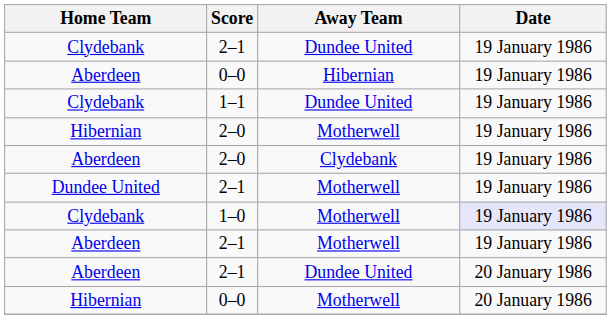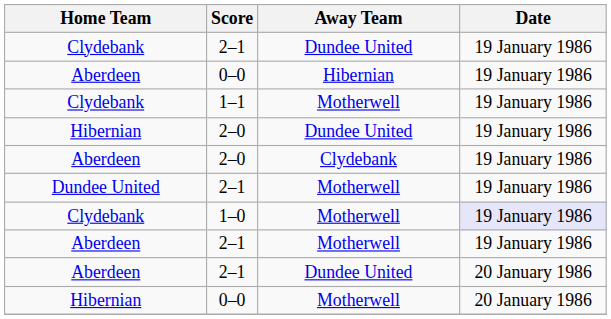 <table class="wikitable" style="text-align:center;">
 <tr>
 <th width=175>Home Team</th>
 <th width=20>Score</th>
 <th width=175>Away Team</th>
 <th width= 125>Date</th>
 </tr>
 <tr>
 <td><a href='#'>Clydebank</a></td>
 <td>2–1</td>
 <td><a href='#'>Dundee United</a></td>
 <td>19 January 1986</td>
 </tr>
 <tr>
 <td><a href='#'>Aberdeen</a></td>
 <td>0–0 </td>
 <td><a href='#'>Hibernian</a></td>
 <td>19 January 1986</td>
 </tr>
 <tr>
 <td><a href='#'>Clydebank</a></td>
 <td>1–1 </td>
-<td><a href='#'>Dundee United</a></td>
+<td><a href='#'>Motherwell</a></td>
 <td>19 January 1986</td>
 </tr>
 <tr>
 <td><a href='#'>Hibernian</a></td>
 <td>2–0</td>
-<td><a href='#'>Motherwell</a></td>
+<td><a href='#'>Dundee United</a></td>
 <td>19 January 1986</td>
 </tr>
 <tr>
 <td><a href='#'>Aberdeen</a></td>
 <td>2–0</td>
 <td><a href='#'>Clydebank</a></td>
 <td>19 January 1986</td>
 </tr>
 <tr>
 <td><a href='#'>Dundee United</a></td>
 <td>2–1</td>
 <td><a href='#'>Motherwell</a></td>
 <td>19 January 1986</td>
 </tr>
 <tr>
 <td><a href='#'>Clydebank</a></td>
 <td>1–0</td>
 <td><a href='#'>Motherwell</a></td>
 <td style="background: lavender;">19 January 1986</td>
 </tr>
 <tr>
 <td><a href='#'>Aberdeen</a></td>
 <td>2–1</td>
 <td><a href='#'>Motherwell</a></td>
 <td>19 January 1986</td>
 </tr>
 <tr>
 <td><a href='#'>Aberdeen</a></td>
 <td>2–1</td>
 <td><a href='#'>Dundee United</a></td>
 <td>20 January 1986</td>
 </tr>
 <tr>
 <td><a href='#'>Hibernian</a></td>
 <td>0–0 </td>
 <td><a href='#'>Motherwell</a></td>
 <td>20 January 1986</td>
 </tr>
 <tr>
 </tr>
 </table>
